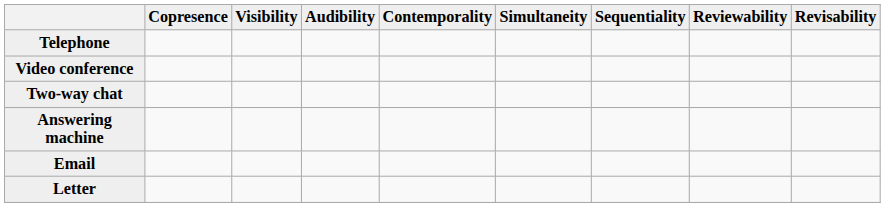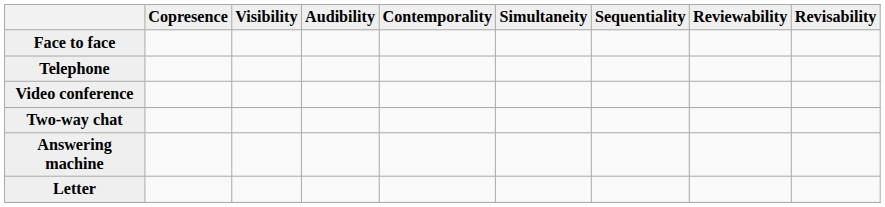 <table class="wikitable" align="center">
 <tr>
 <th></th>
 <th scope="col" style="background:#efefef;">Copresence</th>
 <th scope="col" style="background:#efefef;">Visibility</th>
 <th scope="col" style="background:#efefef;">Audibility</th>
 <th scope="col" style="background:#efefef;">Contemporality</th>
 <th scope="col" style="background:#efefef;">Simultaneity</th>
 <th scope="col" style="background:#efefef;">Sequentiality</th>
 <th scope="col" style="background:#efefef;">Reviewability</th>
 <th scope="col" style="background:#efefef;">Revisability</th>
+</tr>
+<tr>
+<th scope="row" style="background:#efefef;">Face to face</th>
+<td align="center"></td>
+<td align="center"></td>
+<td align="center"></td>
+<td align="center"></td>
+<td align="center"></td>
+<td align="center"></td>
+<td align="center"></td>
+<td></td>
 </tr>
 <tr>
 <th scope="row" style="background:#efefef;">Telephone</th>
 <td></td>
 <td></td>
 <td align="center"></td>
 <td align="center"></td>
 <td align="center"></td>
 <td align="center"></td>
 <td></td>
 <td></td>
 </tr>
 <tr>
 <th scope="row" style="background:#efefef;">Video conference</th>
 <td></td>
 <td align="center"></td>
 <td align="center"></td>
 <td align="center"></td>
 <td align="center"></td>
 <td align="center"></td>
 <td></td>
 <td></td>
 </tr>
 <tr>
 <th scope="row" style="background:#efefef;">Two-way chat</th>
 <td></td>
 <td></td>
 <td></td>
 <td align="center"></td>
 <td align="center"></td>
 <td align="center"></td>
 <td></td>
 <td></td>
 </tr>
 <tr>
 <th scope="row" style="background:#efefef;">Answering machine</th>
 <td></td>
 <td></td>
 <td align="center"></td>
 <td></td>
 <td></td>
 <td></td>
 <td align="center"></td>
 <td></td>
 </tr>
 <tr>
-<th scope="row" style="background:#efefef;">Email</th>
-<td></td>
-<td></td>
-<td></td>
-<td></td>
-<td></td>
-<td></td>
-<td align="center"></td>
-<td align="center"></td>
-</tr>
-<tr>
 <th scope="row" style="background:#efefef;">Letter</th>
 <td></td>
 <td></td>
 <td></td>
 <td></td>
 <td></td>
 <td></td>
 <td align="center"></td>
 <td align="center"></td>
 </tr>
 <tr>
 </tr>
 </table>
